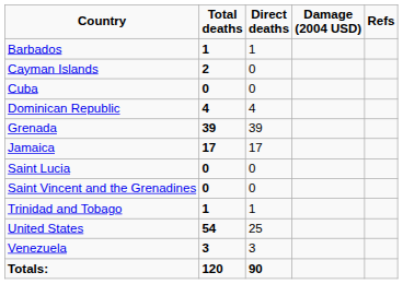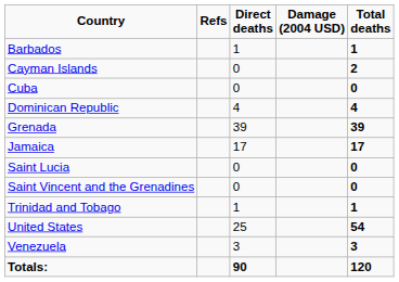 <table class="wikitable" style="float:right; margin:0 0 0.5em 1em; float:right;">
 <tr style="text-align:center;">
 <td><strong>Country</strong></td>
-<td><strong>Total<br>deaths</strong></td>
+<td><strong>Refs</strong></td>
 <td><strong>Direct<br>deaths</strong></td>
 <td><strong>Damage<br>(2004 USD)</strong></td>
-<td><strong>Refs</strong></td>
+<td><strong>Total<br>deaths</strong></td>
 </tr>
 <tr>
 <td><a href='#'>Barbados</a></td>
-<td><strong>1</strong></td>
+<td></td>
 <td>1</td>
 <td></td>
-<td></td>
+<td><strong>1</strong></td>
 </tr>
 <tr>
 <td><a href='#'>Cayman Islands</a></td>
-<td><strong>2</strong></td>
+<td></td>
 <td>0</td>
 <td></td>
-<td></td>
+<td><strong>2</strong></td>
 </tr>
 <tr>
 <td><a href='#'>Cuba</a></td>
-<td><strong>0</strong></td>
+<td></td>
 <td>0</td>
 <td></td>
-<td></td>
+<td><strong>0</strong></td>
 </tr>
 <tr>
 <td><a href='#'>Dominican Republic</a></td>
-<td><strong>4</strong></td>
+<td></td>
 <td>4</td>
 <td></td>
-<td></td>
+<td><strong>4</strong></td>
 </tr>
 <tr>
 <td><a href='#'>Grenada</a></td>
-<td><strong>39</strong></td>
+<td></td>
 <td>39</td>
 <td></td>
-<td></td>
+<td><strong>39</strong></td>
 </tr>
 <tr>
 <td><a href='#'>Jamaica</a></td>
-<td><strong>17</strong></td>
+<td></td>
 <td>17</td>
 <td></td>
-<td></td>
+<td><strong>17</strong></td>
 </tr>
 <tr>
 <td><a href='#'>Saint Lucia</a></td>
-<td><strong>0</strong></td>
+<td></td>
 <td>0</td>
 <td></td>
-<td></td>
+<td><strong>0</strong></td>
 </tr>
 <tr>
 <td><a href='#'>Saint Vincent and the Grenadines</a></td>
-<td><strong>0</strong></td>
+<td></td>
 <td>0</td>
 <td></td>
-<td></td>
+<td><strong>0</strong></td>
 </tr>
 <tr>
 <td><a href='#'>Trinidad and Tobago</a></td>
-<td><strong>1</strong></td>
+<td></td>
 <td>1</td>
 <td></td>
-<td></td>
+<td><strong>1</strong></td>
 </tr>
 <tr>
 <td><a href='#'>United States</a></td>
-<td><strong>54</strong></td>
+<td></td>
 <td>25</td>
 <td></td>
-<td></td>
+<td><strong>54</strong></td>
 </tr>
 <tr>
 <td><a href='#'>Venezuela</a></td>
-<td><strong>3</strong></td>
+<td></td>
 <td>3</td>
 <td></td>
-<td></td>
+<td><strong>3</strong></td>
 </tr>
 <tr>
 <td><strong>Totals:</strong></td>
-<td><strong>120</strong></td>
+<td></td>
 <td><strong>90</strong></td>
 <td></td>
-<td></td>
+<td><strong>120</strong></td>
 </tr>
 </table>
